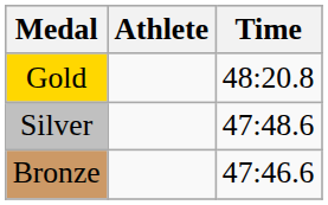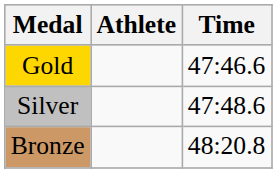 <table class="wikitable">
 <tr>
 <th>Medal</th>
 <th>Athlete</th>
 <th>Time</th>
 </tr>
 <tr>
 <td style="text-align:center;background-color:gold;">Gold</td>
 <td></td>
-<td>48:20.8</td>
+<td>47:46.6</td>
 </tr>
 <tr>
 <td style="text-align:center;background-color:silver;">Silver</td>
 <td></td>
 <td>47:48.6</td>
 </tr>
 <tr>
 <td style="text-align:center;background-color:#CC9966;">Bronze</td>
 <td></td>
-<td>47:46.6</td>
+<td>48:20.8</td>
 </tr>
 </table>
